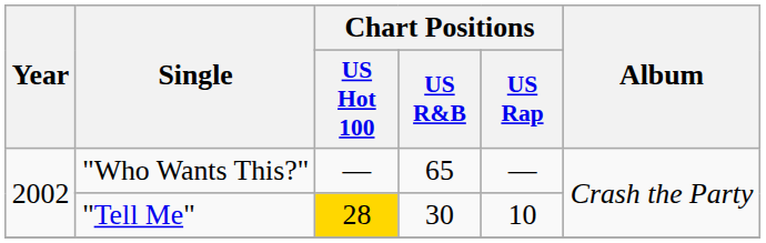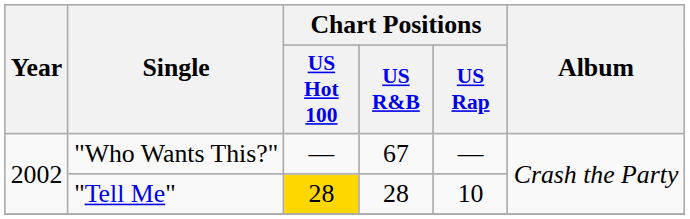 <table class="wikitable" border="1" style="text-align:center;">
 <tr>
 <th rowspan="2">Year</th>
 <th rowspan="2">Single</th>
 <th colspan="3">Chart Positions</th>
 <th rowspan="2">Album</th>
 </tr>
 <tr style="font-size:smaller;">
 <th width="40"><a href='#'>US Hot 100</a></th>
 <th width="40"><a href='#'>US<br>R&B</a></th>
 <th width="40"><a href='#'>US<br>Rap</a></th>
 </tr>
 <tr>
 <td rowspan="2">2002</td>
 <td align="left">"Who Wants This?"</td>
 <td>—</td>
-<td>65</td>
+<td>67</td>
 <td>—</td>
 <td align="left" rowspan="2"><em>Crash the Party</em></td>
 </tr>
 <tr>
 <td align="left">"<a href='#'>Tell Me</a>"</td>
 <td style="background: gold;">28</td>
-<td>30</td>
+<td>28</td>
 <td>10</td>
 </tr>
 <tr>
 </tr>
 </table>
